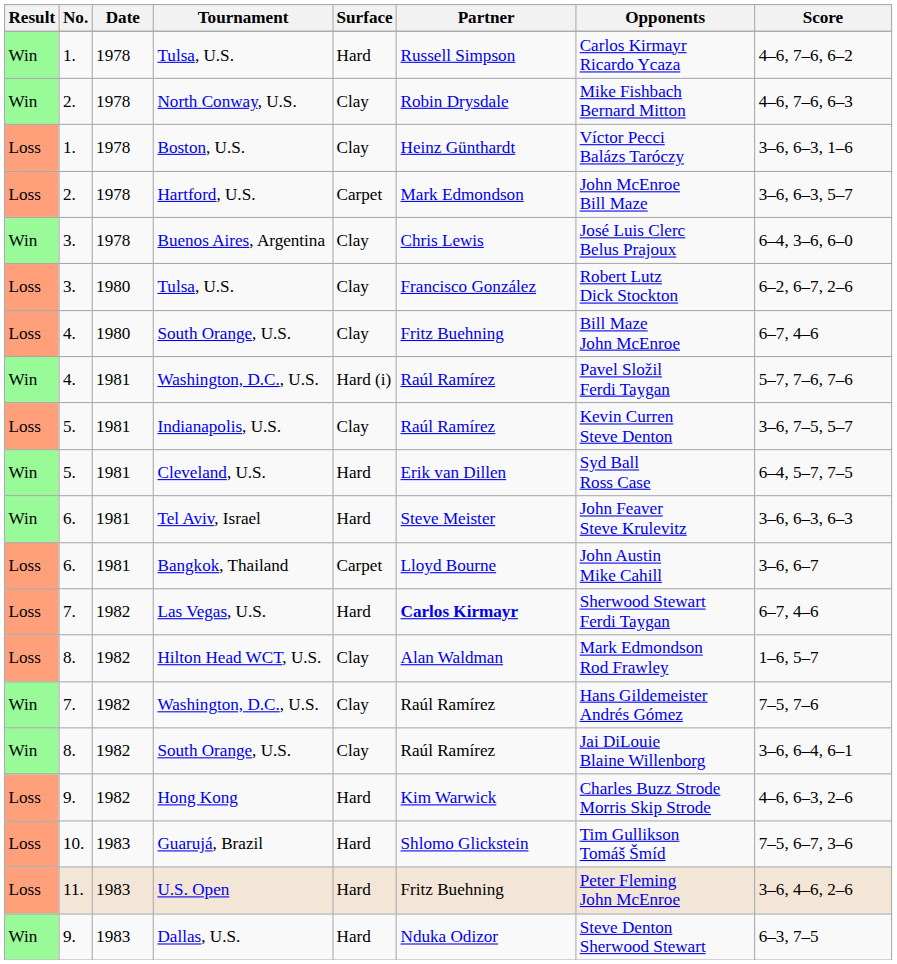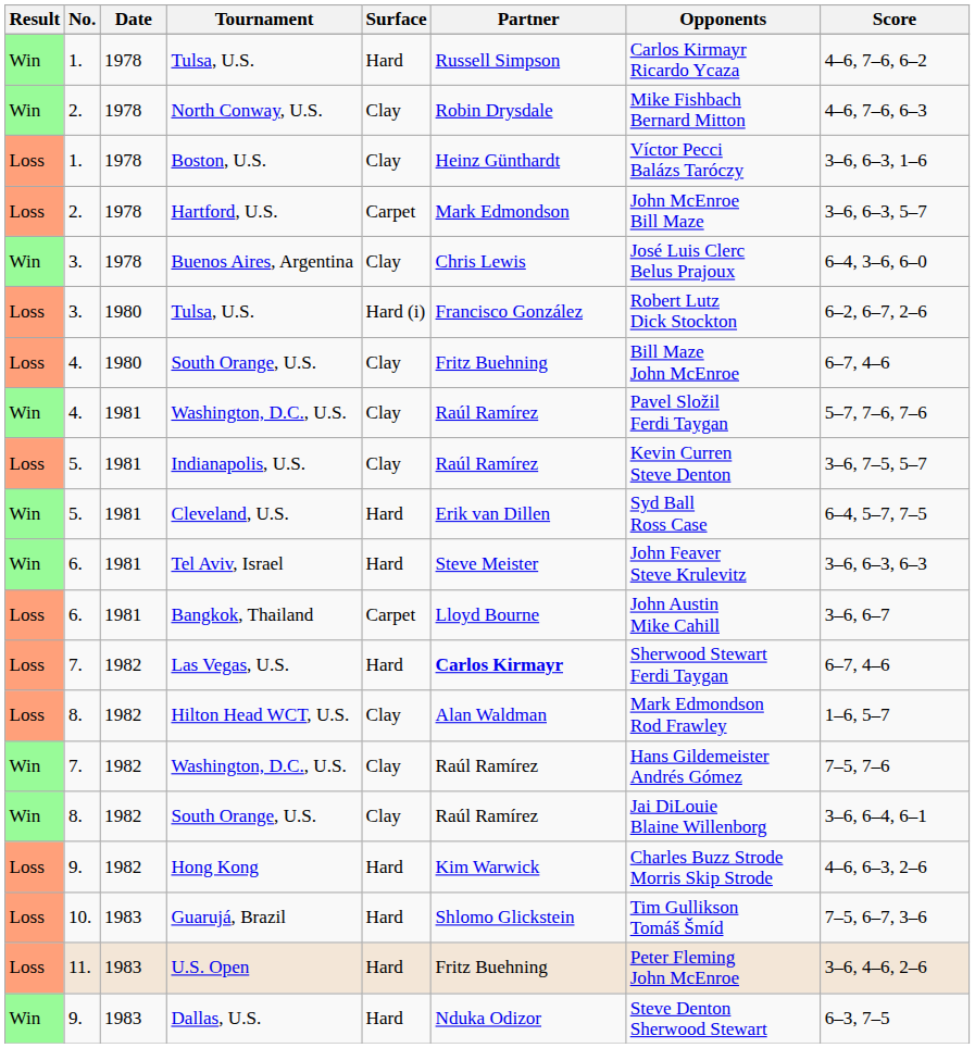 <table class="sortable wikitable">
 <tr>
 <th style="width:40px">Result</th>
 <th width=20>No.</th>
 <th width=50>Date</th>
 <th style="width:160px">Tournament</th>
 <th width=6>Surface</th>
 <th style="width:160px">Partner</th>
 <th style="width:160px">Opponents</th>
 <th style="width:120px" class="unsortable">Score</th>
 </tr>
 <tr>
 </tr>
 <tr>
 <td style="background:#98fb98;">Win</td>
 <td>1.</td>
 <td>1978</td>
 <td><a href='#'>Tulsa</a>, U.S.</td>
 <td>Hard</td>
 <td> <a href='#'>Russell Simpson</a></td>
 <td> <a href='#'>Carlos Kirmayr</a> <br>  <a href='#'>Ricardo Ycaza</a></td>
 <td>4–6, 7–6, 6–2</td>
 </tr>
 <tr>
 <td style="background:#98fb98;">Win</td>
 <td>2.</td>
 <td>1978</td>
 <td><a href='#'>North Conway</a>, U.S.</td>
 <td>Clay</td>
 <td> <a href='#'>Robin Drysdale</a></td>
 <td> <a href='#'>Mike Fishbach</a> <br>  <a href='#'>Bernard Mitton</a></td>
 <td>4–6, 7–6, 6–3</td>
 </tr>
 <tr>
 <td style="background:#ffa07a;">Loss</td>
 <td>1.</td>
 <td>1978</td>
 <td><a href='#'>Boston</a>, U.S.</td>
 <td>Clay</td>
 <td> <a href='#'>Heinz Günthardt</a></td>
 <td> <a href='#'>Víctor Pecci</a> <br>  <a href='#'>Balázs Taróczy</a></td>
 <td>3–6, 6–3, 1–6</td>
 </tr>
 <tr>
 <td style="background:#ffa07a;">Loss</td>
 <td>2.</td>
 <td>1978</td>
 <td><a href='#'>Hartford</a>, U.S.</td>
 <td>Carpet</td>
 <td> <a href='#'>Mark Edmondson</a></td>
 <td> <a href='#'>John McEnroe</a> <br>  <a href='#'>Bill Maze</a></td>
 <td>3–6, 6–3, 5–7</td>
 </tr>
 <tr>
 <td style="background:#98fb98;">Win</td>
 <td>3.</td>
 <td>1978</td>
 <td><a href='#'>Buenos Aires</a>, Argentina</td>
 <td>Clay</td>
 <td> <a href='#'>Chris Lewis</a></td>
 <td> <a href='#'>José Luis Clerc</a> <br>  <a href='#'>Belus Prajoux</a></td>
 <td>6–4, 3–6, 6–0</td>
 </tr>
 <tr>
 <td style="background:#ffa07a;">Loss</td>
 <td>3.</td>
 <td>1980</td>
 <td><a href='#'>Tulsa</a>, U.S.</td>
-<td>Clay</td>
+<td>Hard (i)</td>
 <td> <a href='#'>Francisco González</a></td>
 <td> <a href='#'>Robert Lutz</a> <br>  <a href='#'>Dick Stockton</a></td>
 <td>6–2, 6–7, 2–6</td>
 </tr>
 <tr>
 <td style="background:#ffa07a;">Loss</td>
 <td>4.</td>
 <td>1980</td>
 <td><a href='#'>South Orange</a>, U.S.</td>
 <td>Clay</td>
 <td> <a href='#'>Fritz Buehning</a></td>
 <td> <a href='#'>Bill Maze</a> <br>  <a href='#'>John McEnroe</a></td>
 <td>6–7, 4–6</td>
 </tr>
 <tr>
 <td style="background:#98fb98;">Win</td>
 <td>4.</td>
 <td>1981</td>
 <td><a href='#'>Washington, D.C.</a>, U.S.</td>
-<td>Hard (i)</td>
+<td>Clay</td>
 <td> <a href='#'>Raúl Ramírez</a></td>
 <td> <a href='#'>Pavel Složil</a> <br>  <a href='#'>Ferdi Taygan</a></td>
 <td>5–7, 7–6, 7–6</td>
 </tr>
 <tr>
 <td style="background:#ffa07a;">Loss</td>
 <td>5.</td>
 <td>1981</td>
 <td><a href='#'>Indianapolis</a>, U.S.</td>
 <td>Clay</td>
 <td> <a href='#'>Raúl Ramírez</a></td>
 <td> <a href='#'>Kevin Curren</a> <br>  <a href='#'>Steve Denton</a></td>
 <td>3–6, 7–5, 5–7</td>
 </tr>
 <tr>
 <td style="background:#98fb98;">Win</td>
 <td>5.</td>
 <td>1981</td>
 <td><a href='#'>Cleveland</a>, U.S.</td>
 <td>Hard</td>
 <td> <a href='#'>Erik van Dillen</a></td>
 <td> <a href='#'>Syd Ball</a> <br>  <a href='#'>Ross Case</a></td>
 <td>6–4, 5–7, 7–5</td>
 </tr>
 <tr>
 <td style="background:#98fb98;">Win</td>
 <td>6.</td>
 <td>1981</td>
 <td><a href='#'>Tel Aviv</a>, Israel</td>
 <td>Hard</td>
 <td> <a href='#'>Steve Meister</a></td>
 <td> <a href='#'>John Feaver</a> <br>  <a href='#'>Steve Krulevitz</a></td>
 <td>3–6, 6–3, 6–3</td>
 </tr>
 <tr>
 <td style="background:#ffa07a;">Loss</td>
 <td>6.</td>
 <td>1981</td>
 <td><a href='#'>Bangkok</a>, Thailand</td>
 <td>Carpet</td>
 <td> <a href='#'>Lloyd Bourne</a></td>
 <td> <a href='#'>John Austin</a> <br>  <a href='#'>Mike Cahill</a></td>
 <td>3–6, 6–7</td>
 </tr>
 <tr>
 <td style="background:#ffa07a;">Loss</td>
 <td>7.</td>
 <td>1982</td>
 <td><a href='#'>Las Vegas</a>, U.S.</td>
 <td>Hard</td>
 <td><strong> <a href='#'>Carlos Kirmayr</a></strong></td>
 <td> <a href='#'>Sherwood Stewart</a> <br>  <a href='#'>Ferdi Taygan</a></td>
 <td>6–7, 4–6</td>
 </tr>
 <tr>
 <td style="background:#ffa07a;">Loss</td>
 <td>8.</td>
 <td>1982</td>
 <td><a href='#'>Hilton Head WCT</a>, U.S.</td>
 <td>Clay</td>
 <td> <a href='#'>Alan Waldman</a></td>
 <td> <a href='#'>Mark Edmondson</a> <br>  <a href='#'>Rod Frawley</a></td>
 <td>1–6, 5–7</td>
 </tr>
 <tr>
 <td style="background:#98fb98;">Win</td>
 <td>7.</td>
 <td>1982</td>
 <td><a href='#'>Washington, D.C.</a>, U.S.</td>
 <td>Clay</td>
 <td> Raúl Ramírez</td>
 <td> <a href='#'>Hans Gildemeister</a> <br>  <a href='#'>Andrés Gómez</a></td>
 <td>7–5, 7–6</td>
 </tr>
 <tr>
 <td style="background:#98fb98;">Win</td>
 <td>8.</td>
 <td>1982</td>
 <td><a href='#'>South Orange</a>, U.S.</td>
 <td>Clay</td>
 <td> Raúl Ramírez</td>
 <td> <a href='#'>Jai DiLouie</a> <br>  <a href='#'>Blaine Willenborg</a></td>
 <td>3–6, 6–4, 6–1</td>
 </tr>
 <tr>
 <td style="background:#ffa07a;">Loss</td>
 <td>9.</td>
 <td>1982</td>
 <td><a href='#'>Hong Kong</a></td>
 <td>Hard</td>
 <td> <a href='#'>Kim Warwick</a></td>
 <td> <a href='#'>Charles Buzz Strode</a> <br>  <a href='#'>Morris Skip Strode</a></td>
 <td>4–6, 6–3, 2–6</td>
 </tr>
 <tr>
 <td style="background:#ffa07a;">Loss</td>
 <td>10.</td>
 <td>1983</td>
 <td><a href='#'>Guarujá</a>, Brazil</td>
 <td>Hard</td>
 <td> <a href='#'>Shlomo Glickstein</a></td>
 <td> <a href='#'>Tim Gullikson</a> <br>  <a href='#'>Tomáš Šmíd</a></td>
 <td>7–5, 6–7, 3–6</td>
 </tr>
 <tr style="background:#f3e6d7;">
 <td style="background:#ffa07a;">Loss</td>
 <td>11.</td>
 <td>1983</td>
 <td><a href='#'>U.S. Open</a></td>
 <td>Hard</td>
 <td> Fritz Buehning</td>
 <td> <a href='#'>Peter Fleming</a> <br>  <a href='#'>John McEnroe</a></td>
 <td>3–6, 4–6, 2–6</td>
 </tr>
 <tr>
 <td style="background:#98fb98;">Win</td>
 <td>9.</td>
 <td>1983</td>
 <td><a href='#'>Dallas</a>, U.S.</td>
 <td>Hard</td>
 <td> <a href='#'>Nduka Odizor</a></td>
 <td> <a href='#'>Steve Denton</a> <br>  <a href='#'>Sherwood Stewart</a></td>
 <td>6–3, 7–5</td>
 </tr>
 </table>
